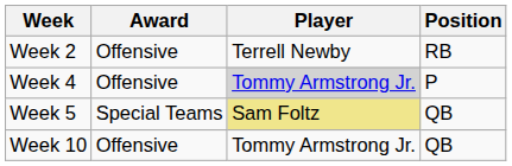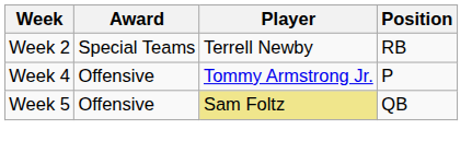 <table class="wikitable">
 <tr>
 <th>Week</th>
 <th>Award</th>
 <th>Player</th>
 <th>Position</th>
 </tr>
 <tr>
 <td>Week 2</td>
-<td>Offensive</td>
+<td>Special Teams</td>
 <td>Terrell Newby</td>
 <td>RB</td>
 </tr>
 <tr>
 <td>Week 4</td>
 <td>Offensive</td>
-<td style="background: lightgrey;"><a href='#'>Tommy Armstrong Jr.</a></td>
+<td><a href='#'>Tommy Armstrong Jr.</a></td>
 <td>P</td>
 </tr>
 <tr>
 <td>Week 5</td>
-<td>Special Teams</td>
+<td>Offensive</td>
 <td style="background: khaki;">Sam Foltz</td>
 <td>QB</td>
 </tr>
-<tr>
-<td>Week 10</td>
-<td>Offensive</td>
-<td>Tommy Armstrong Jr.</td>
-<td>QB</td>
-</tr>
 </table>
